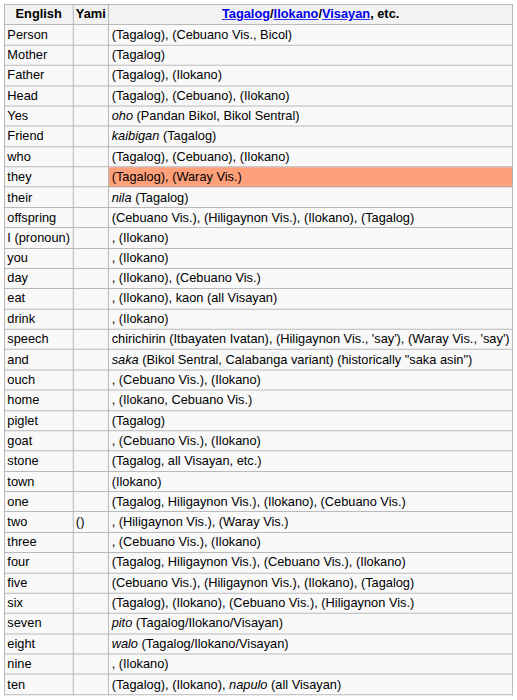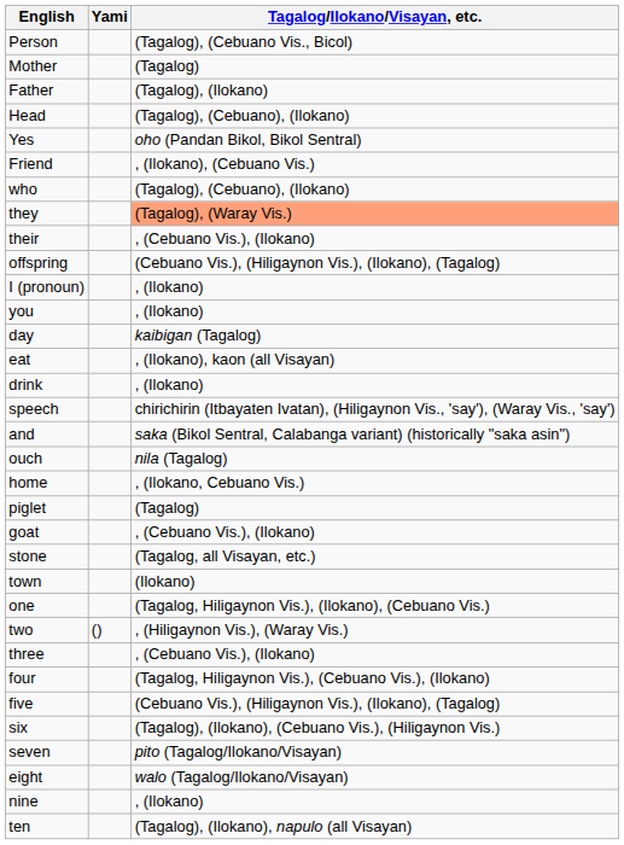 <table class="wikitable">
 <tr>
 <th>English</th>
 <th>Yami</th>
 <th><a href='#'>Tagalog</a>/<a href='#'>Ilokano</a>/<a href='#'>Visayan</a>, etc.</th>
 </tr>
 <tr>
 <td>Person</td>
 <td></td>
 <td> (Tagalog),  (Cebuano Vis., Bicol)</td>
 </tr>
 <tr>
 <td>Mother</td>
 <td></td>
 <td> (Tagalog)</td>
 </tr>
 <tr>
 <td>Father</td>
 <td></td>
 <td> (Tagalog),  (Ilokano)</td>
 </tr>
 <tr>
 <td>Head</td>
 <td></td>
 <td> (Tagalog),  (Cebuano),  (Ilokano)</td>
 </tr>
 <tr>
 <td>Yes</td>
 <td></td>
 <td><em>oho</em> (Pandan Bikol, Bikol Sentral)</td>
 </tr>
 <tr>
 <td>Friend</td>
 <td></td>
-<td><em>kaibigan</em> (Tagalog)</td>
+<td>,  (Ilokano),  (Cebuano Vis.)</td>
 </tr>
 <tr>
 <td>who</td>
 <td></td>
 <td> (Tagalog),  (Cebuano),  (Ilokano)</td>
 </tr>
 <tr>
 <td>they</td>
 <td></td>
 <td style="background: lightsalmon;"> (Tagalog),  (Waray Vis.)</td>
 </tr>
 <tr>
 <td>their</td>
 <td></td>
-<td><em>nila</em> (Tagalog)</td>
+<td>,  (Cebuano Vis.),  (Ilokano)</td>
 </tr>
 <tr>
 <td>offspring</td>
 <td></td>
 <td> (Cebuano Vis.),  (Hiligaynon Vis.),  (Ilokano),  (Tagalog)</td>
 </tr>
 <tr>
 <td>I (pronoun)</td>
 <td></td>
 <td>,  (Ilokano)</td>
 </tr>
 <tr>
 <td>you</td>
 <td></td>
 <td>,  (Ilokano)</td>
 </tr>
 <tr>
 <td>day</td>
 <td></td>
-<td>,  (Ilokano),  (Cebuano Vis.)</td>
+<td><em>kaibigan</em> (Tagalog)</td>
 </tr>
 <tr>
 <td>eat</td>
 <td></td>
 <td>,  (Ilokano), kaon (all Visayan)</td>
 </tr>
 <tr>
 <td>drink</td>
 <td></td>
 <td>,  (Ilokano)</td>
 </tr>
 <tr>
 <td>speech</td>
 <td></td>
 <td>chirichirin (Itbayaten Ivatan),  (Hiligaynon Vis., 'say'),  (Waray Vis., 'say')</td>
 </tr>
 <tr>
 <td>and</td>
 <td></td>
 <td><em>saka</em> (Bikol Sentral, Calabanga variant) (historically "saka asin")</td>
 </tr>
 <tr>
 <td>ouch</td>
 <td></td>
-<td>,  (Cebuano Vis.),  (Ilokano)</td>
+<td><em>nila</em> (Tagalog)</td>
 </tr>
 <tr>
 <td>home</td>
 <td></td>
 <td>,  (Ilokano, Cebuano Vis.)</td>
 </tr>
 <tr>
 <td>piglet</td>
 <td></td>
 <td> (Tagalog)</td>
 </tr>
 <tr>
 <td>goat</td>
 <td></td>
 <td>,  (Cebuano Vis.),  (Ilokano)</td>
 </tr>
 <tr>
 <td>stone</td>
 <td></td>
 <td> (Tagalog, all Visayan, etc.)</td>
 </tr>
 <tr>
 <td>town</td>
 <td></td>
 <td> (Ilokano)</td>
 </tr>
 <tr>
 <td>one</td>
 <td></td>
 <td> (Tagalog, Hiligaynon Vis.),  (Ilokano),  (Cebuano Vis.)</td>
 </tr>
 <tr>
 <td>two</td>
 <td> ()</td>
 <td>,  (Hiligaynon Vis.),  (Waray Vis.)</td>
 </tr>
 <tr>
 <td>three</td>
 <td></td>
 <td>,  (Cebuano Vis.),  (Ilokano)</td>
 </tr>
 <tr>
 <td>four</td>
 <td></td>
 <td> (Tagalog, Hiligaynon Vis.),  (Cebuano Vis.),  (Ilokano)</td>
 </tr>
 <tr>
 <td>five</td>
 <td></td>
 <td> (Cebuano Vis.),  (Hiligaynon Vis.),  (Ilokano),  (Tagalog)</td>
 </tr>
 <tr>
 <td>six</td>
 <td></td>
 <td> (Tagalog),  (Ilokano),  (Cebuano Vis.),  (Hiligaynon Vis.)</td>
 </tr>
 <tr>
 <td>seven</td>
 <td></td>
 <td><em>pito</em> (Tagalog/Ilokano/Visayan)</td>
 </tr>
 <tr>
 <td>eight</td>
 <td></td>
 <td><em>walo</em> (Tagalog/Ilokano/Visayan)</td>
 </tr>
 <tr>
 <td>nine</td>
 <td></td>
 <td>,  (Ilokano)</td>
 </tr>
 <tr>
 <td>ten</td>
 <td></td>
 <td> (Tagalog),  (Ilokano), <em>napulo</em> (all Visayan)</td>
 </tr>
 </table>
